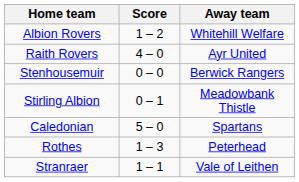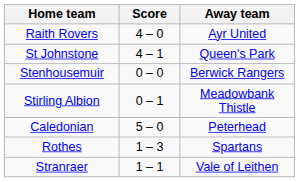 <table class="wikitable" style="text-align: center">
 <tr>
 <th width=140>Home team</th>
 <th width=70>Score</th>
 <th width=140>Away team</th>
 </tr>
 <tr>
-<td><a href='#'>Albion Rovers</a></td>
-<td>1 – 2</td>
-<td><a href='#'>Whitehill Welfare</a></td>
-</tr>
-<tr>
 <td><a href='#'>Raith Rovers</a></td>
 <td>4 – 0</td>
 <td><a href='#'>Ayr United</a></td>
+</tr>
+<tr>
+<td><a href='#'>St Johnstone</a></td>
+<td>4 – 1</td>
+<td><a href='#'>Queen's Park</a></td>
 </tr>
 <tr>
 <td><a href='#'>Stenhousemuir</a></td>
 <td>0 – 0</td>
 <td><a href='#'>Berwick Rangers</a></td>
 </tr>
 <tr>
 <td><a href='#'>Stirling Albion</a></td>
 <td>0 – 1</td>
 <td><a href='#'>Meadowbank Thistle</a></td>
 </tr>
 <tr>
 <td><a href='#'>Caledonian</a></td>
 <td>5 – 0</td>
-<td><a href='#'>Spartans</a></td>
+<td><a href='#'>Peterhead</a></td>
 </tr>
 <tr>
 <td><a href='#'>Rothes</a></td>
 <td>1 – 3</td>
-<td><a href='#'>Peterhead</a></td>
+<td><a href='#'>Spartans</a></td>
 </tr>
 <tr>
 <td><a href='#'>Stranraer</a></td>
 <td>1 – 1</td>
 <td><a href='#'>Vale of Leithen</a></td>
 </tr>
 </table>
